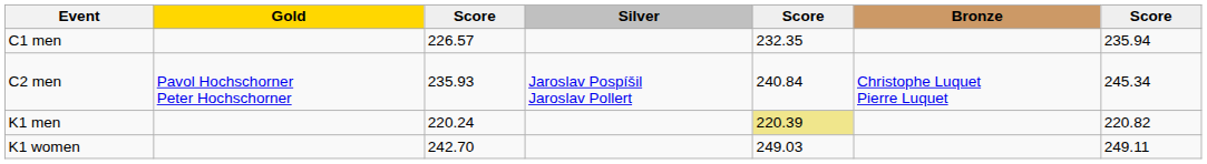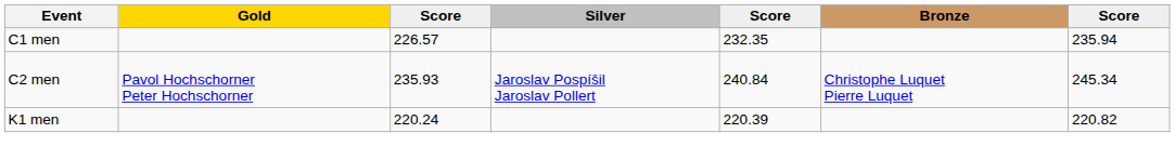 <table class="wikitable" width=100%>
 <tr>
 <th>Event</th>
 <td align=center bgcolor="gold"><strong>Gold</strong></td>
 <td align=center bgcolor="EFEFEF"><strong>Score</strong></td>
 <td align=center bgcolor="silver"><strong>Silver</strong></td>
 <td align=center bgcolor="EFEFEF"><strong>Score</strong></td>
 <td align=center bgcolor="CC9966"><strong>Bronze</strong></td>
 <td align=center bgcolor="EFEFEF"><strong>Score</strong></td>
 </tr>
 <tr>
 <td>C1 men</td>
 <td></td>
 <td>226.57</td>
 <td></td>
 <td>232.35</td>
 <td></td>
 <td>235.94</td>
 </tr>
 <tr>
 <td>C2 men</td>
 <td><br><a href='#'>Pavol Hochschorner</a><br><a href='#'>Peter Hochschorner</a></td>
 <td>235.93</td>
 <td><br><a href='#'>Jaroslav Pospíšil</a><br><a href='#'>Jaroslav Pollert</a></td>
 <td>240.84</td>
 <td><br><a href='#'>Christophe Luquet</a><br><a href='#'>Pierre Luquet</a></td>
 <td>245.34</td>
 </tr>
 <tr>
 <td>K1 men</td>
 <td></td>
 <td>220.24</td>
 <td></td>
-<td style="background: khaki;">220.39</td>
+<td>220.39</td>
 <td></td>
 <td>220.82</td>
 </tr>
-<tr>
-<td>K1 women</td>
-<td></td>
-<td>242.70</td>
-<td></td>
-<td>249.03</td>
-<td></td>
-<td>249.11</td>
-</tr>
 </table>
